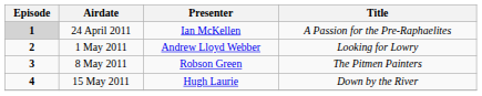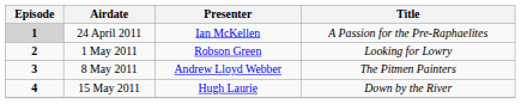 <table class="wikitable" width="699" style="text-align:center;">
 <tr>
 <th>Episode</th>
 <th>Airdate</th>
 <th>Presenter</th>
 <th>Title</th>
 </tr>
 <tr>
 <td style="background: lightgrey;"><strong>1</strong></td>
 <td>24 April 2011</td>
 <td><a href='#'>Ian McKellen</a></td>
 <td><em>A Passion for the Pre-Raphaelites</em></td>
 </tr>
 <tr>
 <td><strong>2</strong></td>
 <td>1 May 2011</td>
-<td><a href='#'>Andrew Lloyd Webber</a></td>
+<td><a href='#'>Robson Green</a></td>
 <td><em>Looking for Lowry</em></td>
 </tr>
 <tr>
 <td><strong>3</strong></td>
 <td>8 May 2011</td>
-<td><a href='#'>Robson Green</a></td>
+<td><a href='#'>Andrew Lloyd Webber</a></td>
 <td><em>The Pitmen Painters</em></td>
 </tr>
 <tr>
 <td><strong>4</strong></td>
 <td>15 May 2011</td>
 <td><a href='#'>Hugh Laurie</a></td>
 <td><em>Down by the River</em></td>
 </tr>
 <tr>
 </tr>
 </table>
